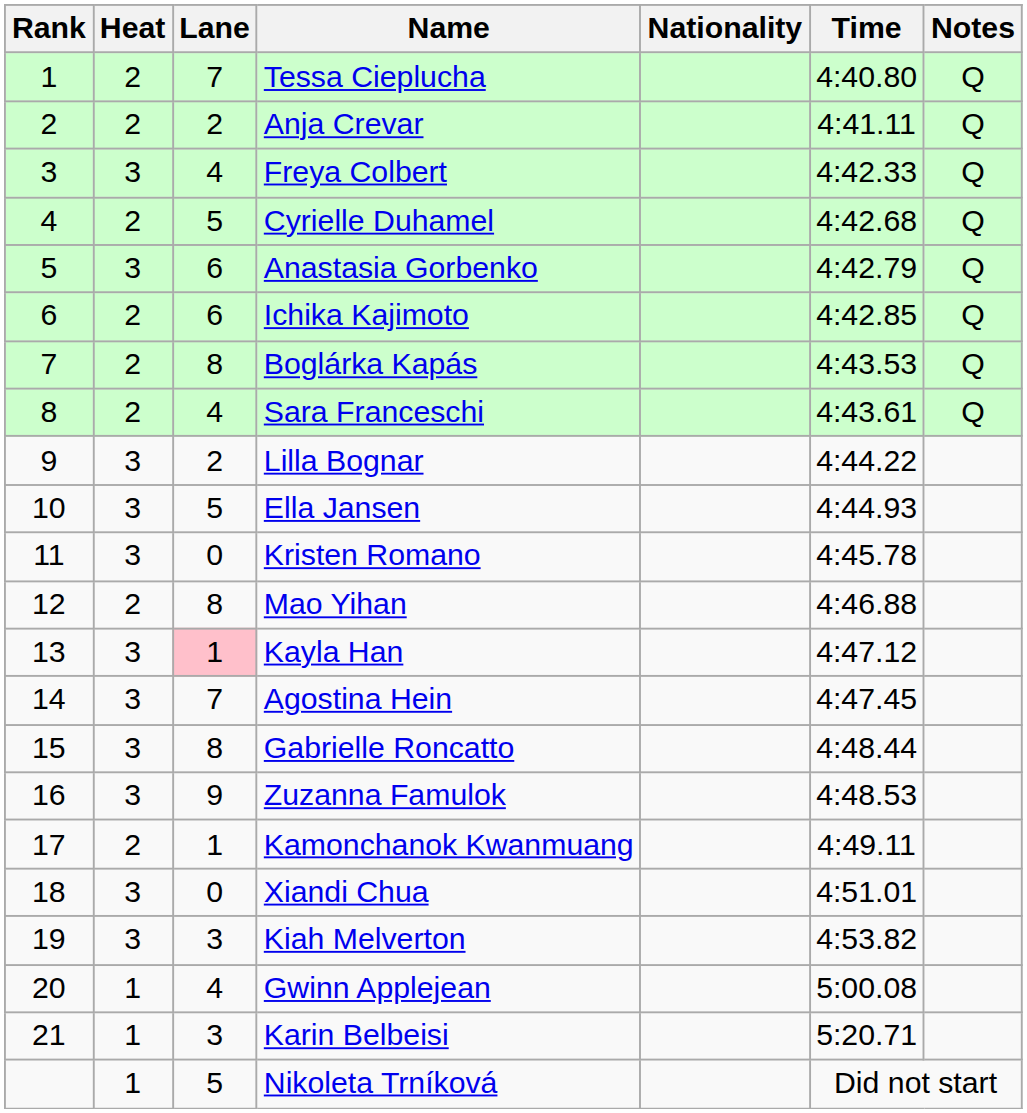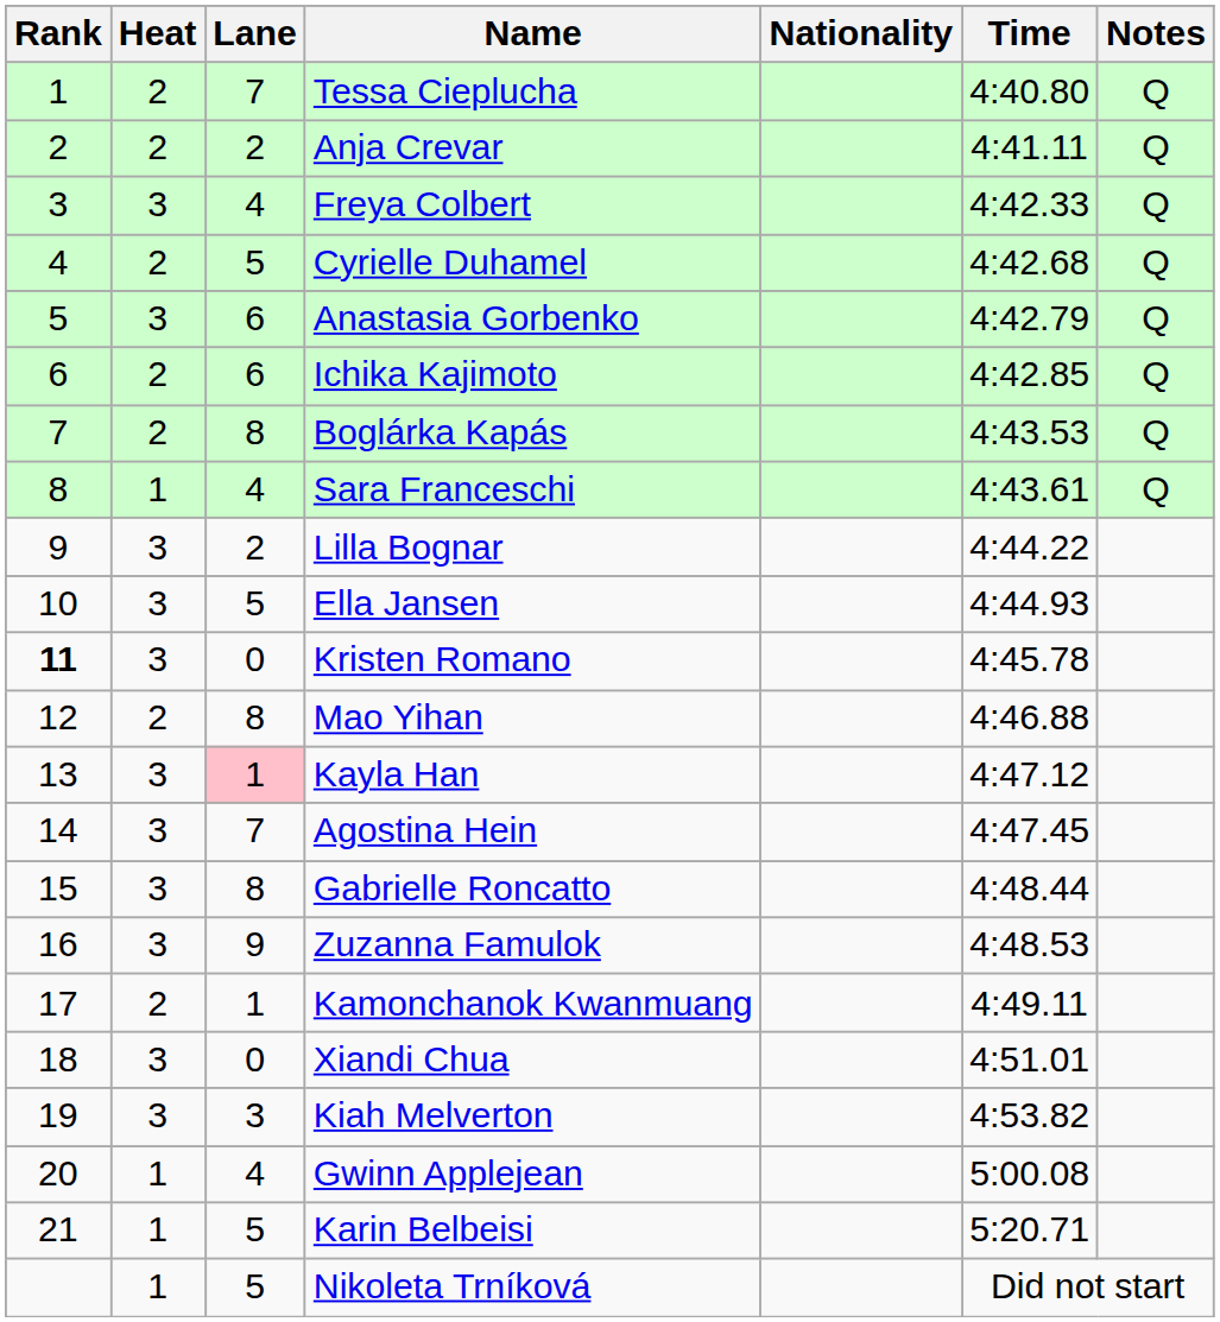 <table class="wikitable sortable" style="text-align:center">
 <tr>
 <th>Rank</th>
 <th>Heat</th>
 <th>Lane</th>
 <th>Name</th>
 <th>Nationality</th>
 <th>Time</th>
 <th>Notes</th>
 </tr>
 <tr bgcolor=ccffcc>
 <td>1</td>
 <td>2</td>
 <td>7</td>
 <td align=left><a href='#'>Tessa Cieplucha</a></td>
 <td align=left></td>
 <td>4:40.80</td>
 <td>Q</td>
 </tr>
 <tr bgcolor=ccffcc>
 <td>2</td>
 <td>2</td>
 <td>2</td>
 <td align=left><a href='#'>Anja Crevar</a></td>
 <td align=left></td>
 <td>4:41.11</td>
 <td>Q</td>
 </tr>
 <tr bgcolor=ccffcc>
 <td>3</td>
 <td>3</td>
 <td>4</td>
 <td align=left><a href='#'>Freya Colbert</a></td>
 <td align=left></td>
 <td>4:42.33</td>
 <td>Q</td>
 </tr>
 <tr bgcolor=ccffcc>
 <td>4</td>
 <td>2</td>
 <td>5</td>
 <td align=left><a href='#'>Cyrielle Duhamel</a></td>
 <td align=left></td>
 <td>4:42.68</td>
 <td>Q</td>
 </tr>
 <tr bgcolor=ccffcc>
 <td>5</td>
 <td>3</td>
 <td>6</td>
 <td align=left><a href='#'>Anastasia Gorbenko</a></td>
 <td align=left></td>
 <td>4:42.79</td>
 <td>Q</td>
 </tr>
 <tr bgcolor=ccffcc>
 <td>6</td>
 <td>2</td>
 <td>6</td>
 <td align=left><a href='#'>Ichika Kajimoto</a></td>
 <td align=left></td>
 <td>4:42.85</td>
 <td>Q</td>
 </tr>
 <tr bgcolor=ccffcc>
 <td>7</td>
 <td>2</td>
 <td>8</td>
 <td align=left><a href='#'>Boglárka Kapás</a></td>
 <td align=left></td>
 <td>4:43.53</td>
 <td>Q</td>
 </tr>
 <tr bgcolor=ccffcc>
 <td>8</td>
-<td>2</td>
+<td>1</td>
 <td>4</td>
 <td align=left><a href='#'>Sara Franceschi</a></td>
 <td align=left></td>
 <td>4:43.61</td>
 <td>Q</td>
 </tr>
 <tr>
 <td>9</td>
 <td>3</td>
 <td>2</td>
 <td align=left><a href='#'>Lilla Bognar</a></td>
 <td align=left></td>
 <td>4:44.22</td>
 <td></td>
 </tr>
 <tr>
 <td>10</td>
 <td>3</td>
 <td>5</td>
 <td align=left><a href='#'>Ella Jansen</a></td>
 <td align=left></td>
 <td>4:44.93</td>
 <td></td>
 </tr>
 <tr>
-<td>11</td>
+<td><strong>11</strong></td>
 <td>3</td>
 <td>0</td>
 <td align=left><a href='#'>Kristen Romano</a></td>
 <td align=left></td>
 <td>4:45.78</td>
 <td></td>
 </tr>
 <tr>
 <td>12</td>
 <td>2</td>
 <td>8</td>
 <td align=left><a href='#'>Mao Yihan</a></td>
 <td align=left></td>
 <td>4:46.88</td>
 <td></td>
 </tr>
 <tr>
 <td>13</td>
 <td>3</td>
 <td style="background: pink;">1</td>
 <td align=left><a href='#'>Kayla Han</a></td>
 <td align=left></td>
 <td>4:47.12</td>
 <td></td>
 </tr>
 <tr>
 <td>14</td>
 <td>3</td>
 <td>7</td>
 <td align=left><a href='#'>Agostina Hein</a></td>
 <td align=left></td>
 <td>4:47.45</td>
 <td></td>
 </tr>
 <tr>
 <td>15</td>
 <td>3</td>
 <td>8</td>
 <td align=left><a href='#'>Gabrielle Roncatto</a></td>
 <td align=left></td>
 <td>4:48.44</td>
 <td></td>
 </tr>
 <tr>
 <td>16</td>
 <td>3</td>
 <td>9</td>
 <td align=left><a href='#'>Zuzanna Famulok</a></td>
 <td align=left></td>
 <td>4:48.53</td>
 <td></td>
 </tr>
 <tr>
 <td>17</td>
 <td>2</td>
 <td>1</td>
 <td align=left><a href='#'>Kamonchanok Kwanmuang</a></td>
 <td align=left></td>
 <td>4:49.11</td>
 <td></td>
 </tr>
 <tr>
 <td>18</td>
 <td>3</td>
 <td>0</td>
 <td align=left><a href='#'>Xiandi Chua</a></td>
 <td align=left></td>
 <td>4:51.01</td>
 <td></td>
 </tr>
 <tr>
 <td>19</td>
 <td>3</td>
 <td>3</td>
 <td align=left><a href='#'>Kiah Melverton</a></td>
 <td align=left></td>
 <td>4:53.82</td>
 <td></td>
 </tr>
 <tr>
 <td>20</td>
 <td>1</td>
 <td>4</td>
 <td align=left><a href='#'>Gwinn Applejean</a></td>
 <td align=left></td>
 <td>5:00.08</td>
 <td></td>
 </tr>
 <tr>
 <td>21</td>
 <td>1</td>
-<td>3</td>
+<td>5</td>
 <td align=left><a href='#'>Karin Belbeisi</a></td>
 <td align=left></td>
 <td>5:20.71</td>
 <td></td>
 </tr>
 <tr>
 <td></td>
 <td>1</td>
 <td>5</td>
 <td align=left><a href='#'>Nikoleta Trníková</a></td>
 <td align=left></td>
 <td colspan=2>Did not start</td>
 </tr>
 </table>
